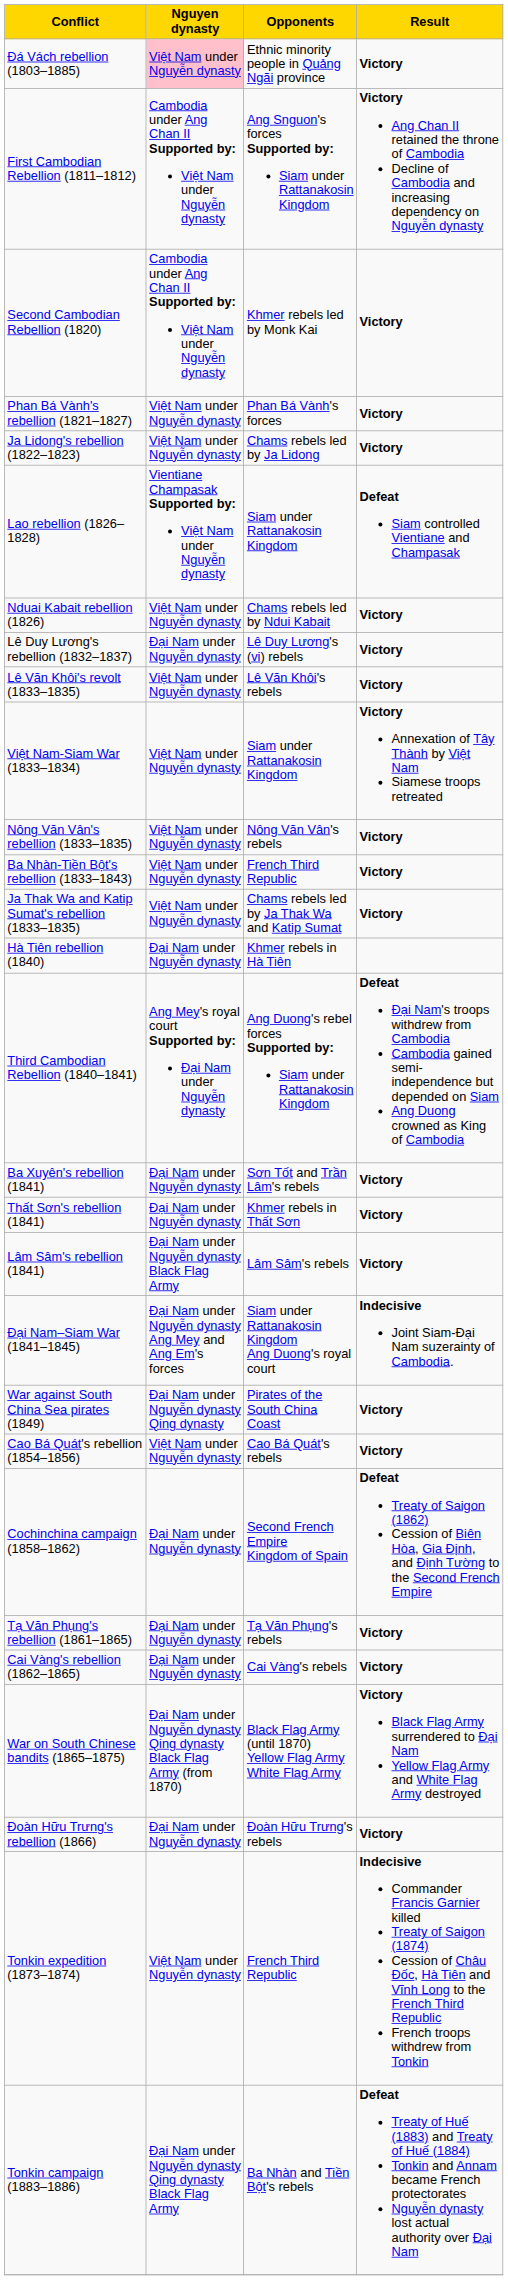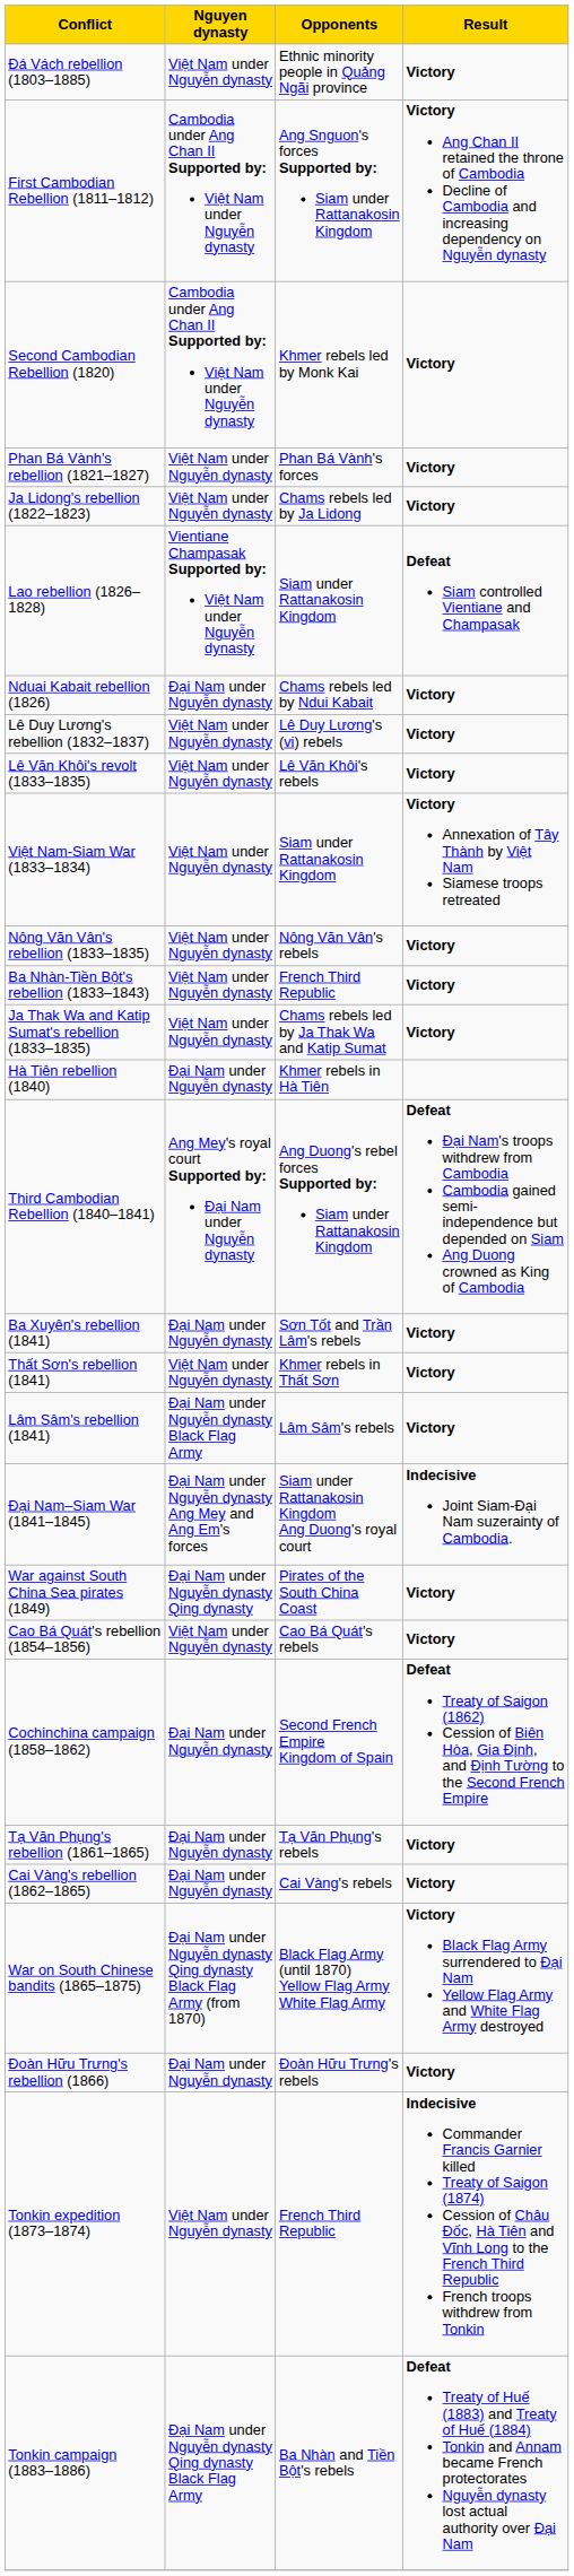 <table class="wikitable" width="100%">
 <tr>
 <th style="background:#FFD700" width="30%"><span> Conflict </span></th>
 <th style="background:#FFD700" width="20%"><span> Nguyen dynasty</span></th>
 <th style="background:#FFD700" width="20%"><span> Opponents </span></th>
 <th style="background:#FFD700" width="30%"><span> Result </span></th>
 </tr>
 <tr>
 <td><a href='#'>Đá Vách rebellion</a> (1803–1885)</td>
-<td style="background: pink;"><a href='#'>Việt Nam</a> under <a href='#'>Nguyễn dynasty</a></td>
+<td><a href='#'>Việt Nam</a> under <a href='#'>Nguyễn dynasty</a></td>
 <td>Ethnic minority people in <a href='#'>Quảng Ngãi</a> province</td>
 <td><strong>Victory</strong></td>
 </tr>
 <tr>
 <td><a href='#'>First Cambodian Rebellion</a> (1811–1812)</td>
 <td> <a href='#'>Cambodia</a> under <a href='#'>Ang Chan II</a> <br> <strong>Supported by:</strong><br><ul><li><a href='#'>Việt Nam</a> under <a href='#'>Nguyễn dynasty</a></li></ul></td>
 <td> <a href='#'>Ang Snguon</a>'s forces <br> <strong>Supported by:</strong><br><ul><li> <a href='#'>Siam</a> under <a href='#'>Rattanakosin Kingdom</a></li></ul></td>
 <td><strong>Victory</strong><br><ul><li><a href='#'>Ang Chan II</a> retained the throne of <a href='#'>Cambodia</a></li><li>Decline of <a href='#'>Cambodia</a> and increasing dependency on <a href='#'>Nguyễn dynasty</a></li></ul></td>
 </tr>
 <tr>
 <td><a href='#'>Second Cambodian Rebellion</a> (1820)</td>
 <td> <a href='#'>Cambodia</a> under <a href='#'>Ang Chan II</a> <br> <strong>Supported by:</strong><br><ul><li> <a href='#'>Việt Nam</a> under <a href='#'>Nguyễn dynasty</a></li></ul></td>
 <td><a href='#'>Khmer</a> rebels led by Monk Kai</td>
 <td><strong>Victory</strong></td>
 </tr>
 <tr>
 <td><a href='#'>Phan Bá Vành's rebellion</a> (1821–1827)</td>
 <td> <a href='#'>Việt Nam</a> under <a href='#'>Nguyễn dynasty</a></td>
 <td><a href='#'>Phan Bá Vành</a>'s forces</td>
 <td><strong>Victory</strong></td>
 </tr>
 <tr>
 <td><a href='#'>Ja Lidong's rebellion</a> (1822–1823)</td>
 <td> <a href='#'>Việt Nam</a> under <a href='#'>Nguyễn dynasty</a></td>
 <td><a href='#'>Chams</a> rebels led by <a href='#'>Ja Lidong</a></td>
 <td><strong>Victory</strong></td>
 </tr>
 <tr>
 <td><a href='#'>Lao rebellion</a> (1826–1828)</td>
 <td> <a href='#'>Vientiane</a> <br>  <a href='#'>Champasak</a> <br> <strong>Supported by:</strong><br><ul><li> <a href='#'>Việt Nam</a> under <a href='#'>Nguyễn dynasty</a></li></ul></td>
 <td> <a href='#'>Siam</a> under <a href='#'>Rattanakosin Kingdom</a></td>
 <td><strong>Defeat</strong><br><ul><li><a href='#'>Siam</a> controlled <a href='#'>Vientiane</a> and <a href='#'>Champasak</a></li></ul></td>
 </tr>
 <tr>
 <td><a href='#'>Nduai Kabait rebellion</a> (1826)</td>
-<td> <a href='#'>Việt Nam</a> under <a href='#'>Nguyễn dynasty</a></td>
+<td> <a href='#'>Đại Nam</a> under <a href='#'>Nguyễn dynasty</a></td>
 <td><a href='#'>Chams</a> rebels led by <a href='#'>Ndui Kabait</a></td>
 <td><strong>Victory</strong></td>
 </tr>
 <tr>
 <td>Lê Duy Lương's rebellion (1832–1837)</td>
-<td> <a href='#'>Đại Nam</a> under <a href='#'>Nguyễn dynasty</a></td>
+<td> <a href='#'>Việt Nam</a> under <a href='#'>Nguyễn dynasty</a></td>
 <td><a href='#'>Lê Duy Lương</a>'s (<a href='#'>vi</a>) rebels</td>
 <td><strong>Victory</strong></td>
 </tr>
 <tr>
 <td><a href='#'>Lê Văn Khôi's revolt</a> (1833–1835)</td>
 <td> <a href='#'>Việt Nam</a> under <a href='#'>Nguyễn dynasty</a></td>
 <td><a href='#'>Lê Văn Khôi</a>'s rebels</td>
 <td><strong>Victory</strong></td>
 </tr>
 <tr>
 <td><a href='#'>Việt Nam-Siam War</a> (1833–1834)</td>
 <td> <a href='#'>Việt Nam</a> under <a href='#'>Nguyễn dynasty</a></td>
 <td> <a href='#'>Siam</a> under <a href='#'>Rattanakosin Kingdom</a></td>
 <td><strong>Victory</strong><br><ul><li>Annexation of <a href='#'>Tây Thành</a> by <a href='#'>Việt Nam</a></li><li>Siamese troops retreated</li></ul></td>
 </tr>
 <tr>
 <td><a href='#'>Nông Văn Vân's rebellion</a> (1833–1835)</td>
 <td> <a href='#'>Việt Nam</a> under <a href='#'>Nguyễn dynasty</a></td>
 <td><a href='#'>Nông Văn Vân</a>'s rebels</td>
 <td><strong>Victory</strong></td>
 </tr>
 <tr>
 <td><a href='#'>Ba Nhàn-Tiền Bột's rebellion</a> (1833–1843)</td>
 <td> <a href='#'>Việt Nam</a> under <a href='#'>Nguyễn dynasty</a></td>
 <td> <a href='#'>French Third Republic</a></td>
 <td><strong>Victory</strong></td>
 </tr>
 <tr>
 <td><a href='#'>Ja Thak Wa and Katip Sumat's rebellion</a> (1833–1835)</td>
 <td> <a href='#'>Việt Nam</a> under <a href='#'>Nguyễn dynasty</a></td>
 <td><a href='#'>Chams</a> rebels led by <a href='#'>Ja Thak Wa</a> and <a href='#'>Katip Sumat</a></td>
 <td><strong>Victory</strong></td>
 </tr>
 <tr>
 <td><a href='#'>Hà Tiên rebellion</a> (1840)</td>
 <td> <a href='#'>Đại Nam</a> under <a href='#'>Nguyễn dynasty</a></td>
 <td><a href='#'>Khmer</a> rebels in <a href='#'>Hà Tiên</a></td>
 </tr>
 <tr>
 <td><a href='#'>Third Cambodian Rebellion</a> (1840–1841)</td>
 <td> <a href='#'>Ang Mey</a>'s royal court <br> <strong>Supported by:</strong><br><ul><li> <a href='#'>Đại Nam</a> under <a href='#'>Nguyễn dynasty</a></li></ul></td>
 <td> <a href='#'>Ang Duong</a>'s rebel forces <br> <strong>Supported by:</strong><br><ul><li> <a href='#'>Siam</a> under <a href='#'>Rattanakosin Kingdom</a></li></ul></td>
 <td><strong>Defeat</strong><br><ul><li><a href='#'>Đại Nam</a>'s troops withdrew from <a href='#'>Cambodia</a></li><li><a href='#'>Cambodia</a> gained semi-independence but depended on <a href='#'>Siam</a></li><li><a href='#'>Ang Duong</a> crowned as King of <a href='#'>Cambodia</a></li></ul></td>
 </tr>
 <tr>
 <td><a href='#'>Ba Xuyên's rebellion</a> (1841)</td>
 <td> <a href='#'>Đại Nam</a> under <a href='#'>Nguyễn dynasty</a></td>
 <td><a href='#'>Sơn Tốt</a> and <a href='#'>Trần Lâm</a>'s rebels</td>
 <td><strong>Victory</strong></td>
 </tr>
 <tr>
 <td><a href='#'>Thất Sơn's rebellion</a> (1841)</td>
-<td> <a href='#'>Đại Nam</a> under <a href='#'>Nguyễn dynasty</a></td>
+<td> <a href='#'>Việt Nam</a> under <a href='#'>Nguyễn dynasty</a></td>
 <td><a href='#'>Khmer</a> rebels in <a href='#'>Thất Sơn</a></td>
 <td><strong>Victory</strong></td>
 </tr>
 <tr>
 <td><a href='#'>Lâm Sâm's rebellion</a> (1841)</td>
 <td> <a href='#'>Đại Nam</a> under <a href='#'>Nguyễn dynasty</a> <br>  <a href='#'>Black Flag Army</a></td>
 <td><a href='#'>Lâm Sâm</a>'s rebels</td>
 <td><strong>Victory</strong></td>
 </tr>
 <tr>
 <td><a href='#'>Đại Nam–Siam War</a> (1841–1845)</td>
 <td> <a href='#'>Đại Nam</a> under <a href='#'>Nguyễn dynasty</a> <br>   <a href='#'>Ang Mey</a> and <a href='#'>Ang Em</a>'s forces</td>
 <td> <a href='#'>Siam</a> under <a href='#'>Rattanakosin Kingdom</a> <br>   <a href='#'>Ang Duong</a>'s royal court</td>
 <td><strong>Indecisive</strong><br><ul><li>Joint Siam-Đại Nam suzerainty of <a href='#'>Cambodia</a>.</li></ul></td>
 </tr>
 <tr>
 <td><a href='#'>War against South China Sea pirates</a> (1849)</td>
 <td> <a href='#'>Đại Nam</a> under <a href='#'>Nguyễn dynasty</a> <br>  <a href='#'>Qing dynasty</a></td>
 <td><a href='#'>Pirates of the South China Coast</a></td>
 <td><strong>Victory</strong></td>
 </tr>
 <tr>
 <td><a href='#'>Cao Bá Quát</a>'s rebellion (1854–1856)</td>
 <td> <a href='#'>Việt Nam</a> under <a href='#'>Nguyễn dynasty</a></td>
 <td><a href='#'>Cao Bá Quát</a>'s rebels</td>
 <td><strong>Victory</strong></td>
 </tr>
 <tr>
 <td><a href='#'>Cochinchina campaign</a> (1858–1862)</td>
 <td> <a href='#'>Đại Nam</a> under <a href='#'>Nguyễn dynasty</a></td>
 <td> <a href='#'>Second French Empire</a><br> <a href='#'>Kingdom of Spain</a></td>
 <td><strong>Defeat</strong><br><ul><li><a href='#'>Treaty of Saigon (1862)</a></li><li>Cession of <a href='#'>Biên Hòa</a>, <a href='#'>Gia Định</a>, and <a href='#'>Định Tường</a> to the <a href='#'>Second French Empire</a></li></ul></td>
 </tr>
 <tr>
 <td><a href='#'>Tạ Văn Phụng's rebellion</a> (1861–1865)</td>
 <td> <a href='#'>Đại Nam</a> under <a href='#'>Nguyễn dynasty</a></td>
 <td><a href='#'>Tạ Văn Phụng</a>'s rebels</td>
 <td><strong>Victory</strong></td>
 </tr>
 <tr>
 <td><a href='#'>Cai Vàng's rebellion</a> (1862–1865)</td>
 <td> <a href='#'>Đại Nam</a> under <a href='#'>Nguyễn dynasty</a></td>
 <td><a href='#'>Cai Vàng</a>'s rebels</td>
 <td><strong>Victory</strong></td>
 </tr>
 <tr>
 <td><a href='#'>War on South Chinese bandits</a> (1865–1875)</td>
 <td> <a href='#'>Đại Nam</a> under <a href='#'>Nguyễn dynasty</a> <br>  <a href='#'>Qing dynasty</a> <br>  <a href='#'>Black Flag Army</a> (from 1870)</td>
 <td> <a href='#'>Black Flag Army</a> (until 1870) <br> <a href='#'>Yellow Flag Army</a> <br> <a href='#'>White Flag Army</a></td>
 <td><strong>Victory</strong><br><ul><li><a href='#'>Black Flag Army</a> surrendered to <a href='#'>Đại Nam</a></li><li><a href='#'>Yellow Flag Army</a> and <a href='#'>White Flag Army</a> destroyed</li></ul></td>
 </tr>
 <tr>
 <td><a href='#'>Đoàn Hữu Trưng's rebellion</a> (1866)</td>
 <td> <a href='#'>Đại Nam</a> under <a href='#'>Nguyễn dynasty</a></td>
 <td><a href='#'>Đoàn Hữu Trưng</a>'s rebels</td>
 <td><strong>Victory</strong></td>
 </tr>
 <tr>
 <td><a href='#'>Tonkin expedition</a> (1873–1874)</td>
 <td> <a href='#'>Việt Nam</a> under <a href='#'>Nguyễn dynasty</a></td>
 <td> <a href='#'>French Third Republic</a></td>
 <td><strong>Indecisive</strong><br><ul><li>Commander <a href='#'>Francis Garnier</a> killed</li><li><a href='#'>Treaty of Saigon (1874)</a></li><li>Cession of <a href='#'>Châu Đốc</a>, <a href='#'>Hà Tiên</a> and <a href='#'>Vĩnh Long</a> to the <a href='#'>French Third Republic</a></li><li>French troops withdrew from <a href='#'>Tonkin</a></li></ul></td>
 </tr>
 <tr>
 <td><a href='#'>Tonkin campaign</a> (1883–1886)</td>
 <td> <a href='#'>Đại Nam</a> under <a href='#'>Nguyễn dynasty</a> <br> <a href='#'>Qing dynasty</a> <br>  <a href='#'>Black Flag Army</a></td>
 <td><a href='#'>Ba Nhàn</a> and <a href='#'>Tiền Bột</a>'s rebels</td>
 <td><strong>Defeat</strong><br><ul><li><a href='#'>Treaty of Huế (1883)</a> and <a href='#'>Treaty of Huế (1884)</a></li><li><a href='#'>Tonkin</a> and <a href='#'>Annam</a> became French protectorates</li><li><a href='#'>Nguyễn dynasty</a> lost actual authority over <a href='#'>Đại Nam</a></li></ul></td>
 </tr>
 <tr>
 </tr>
 </table>
